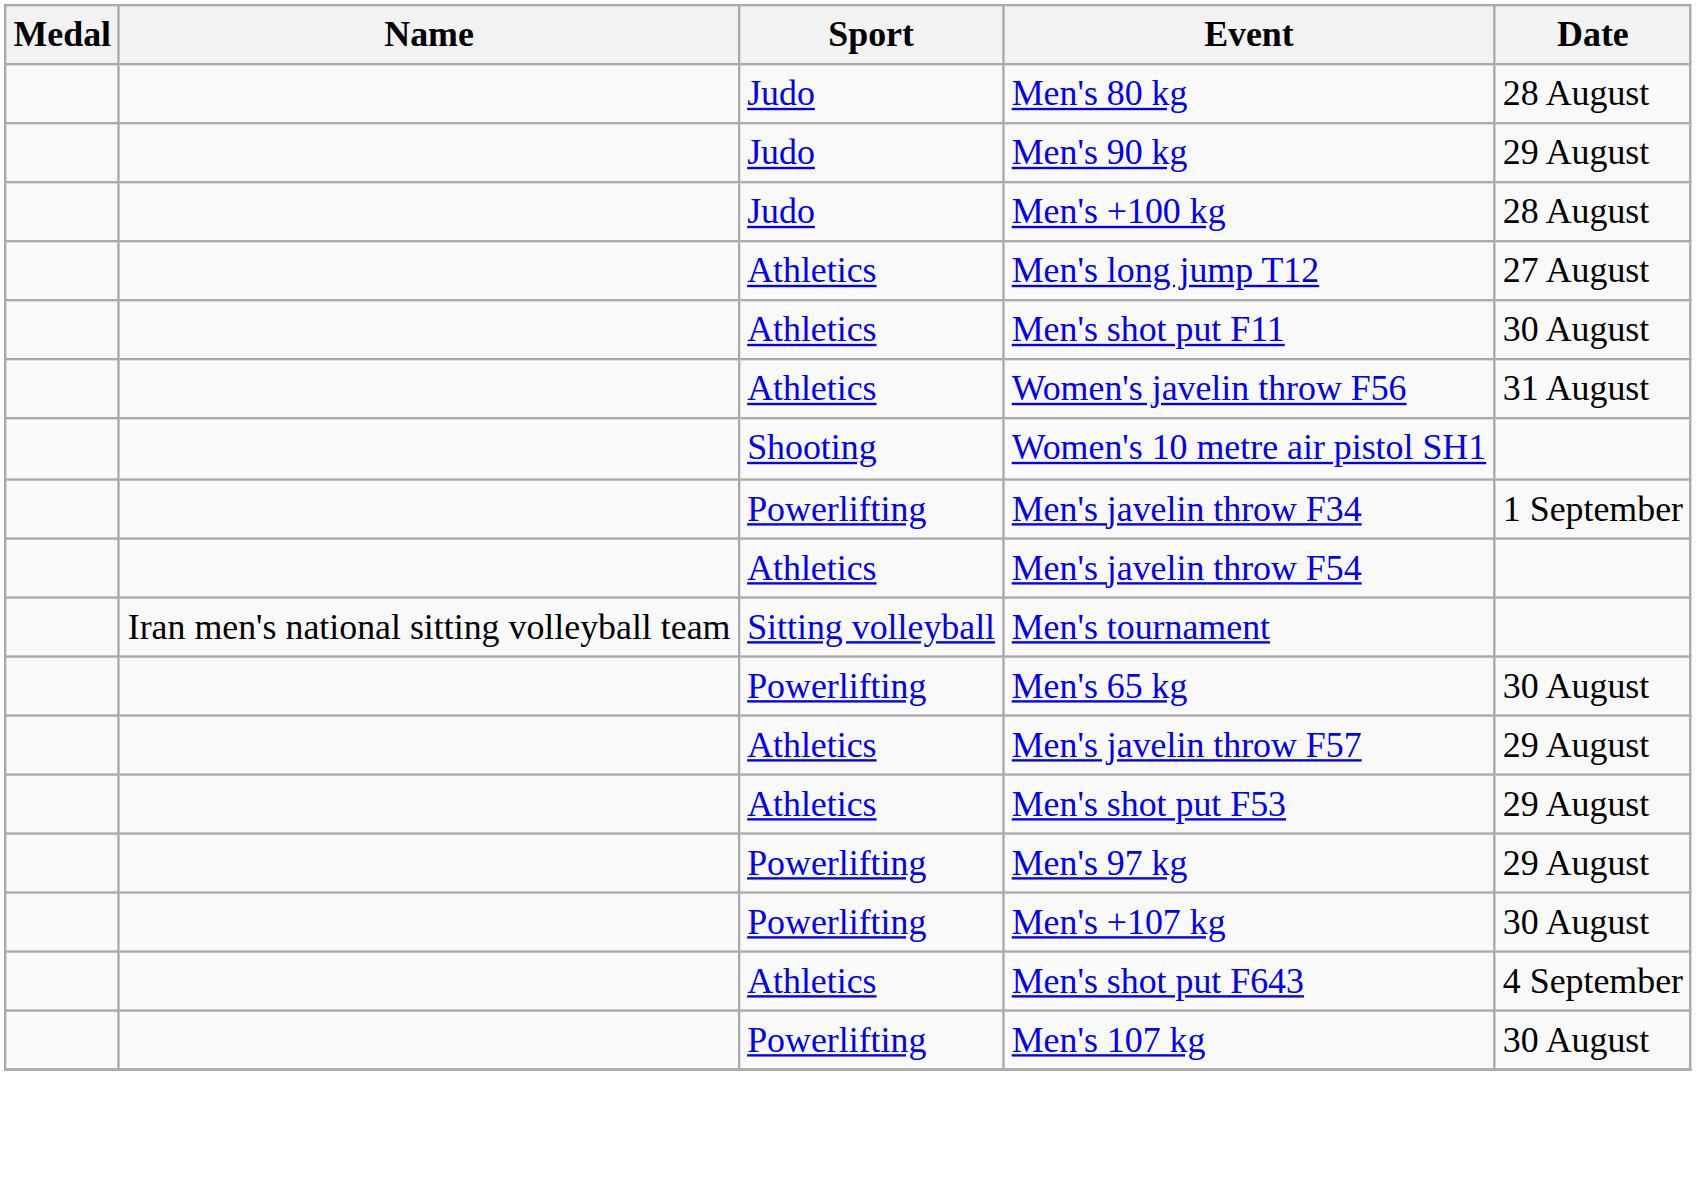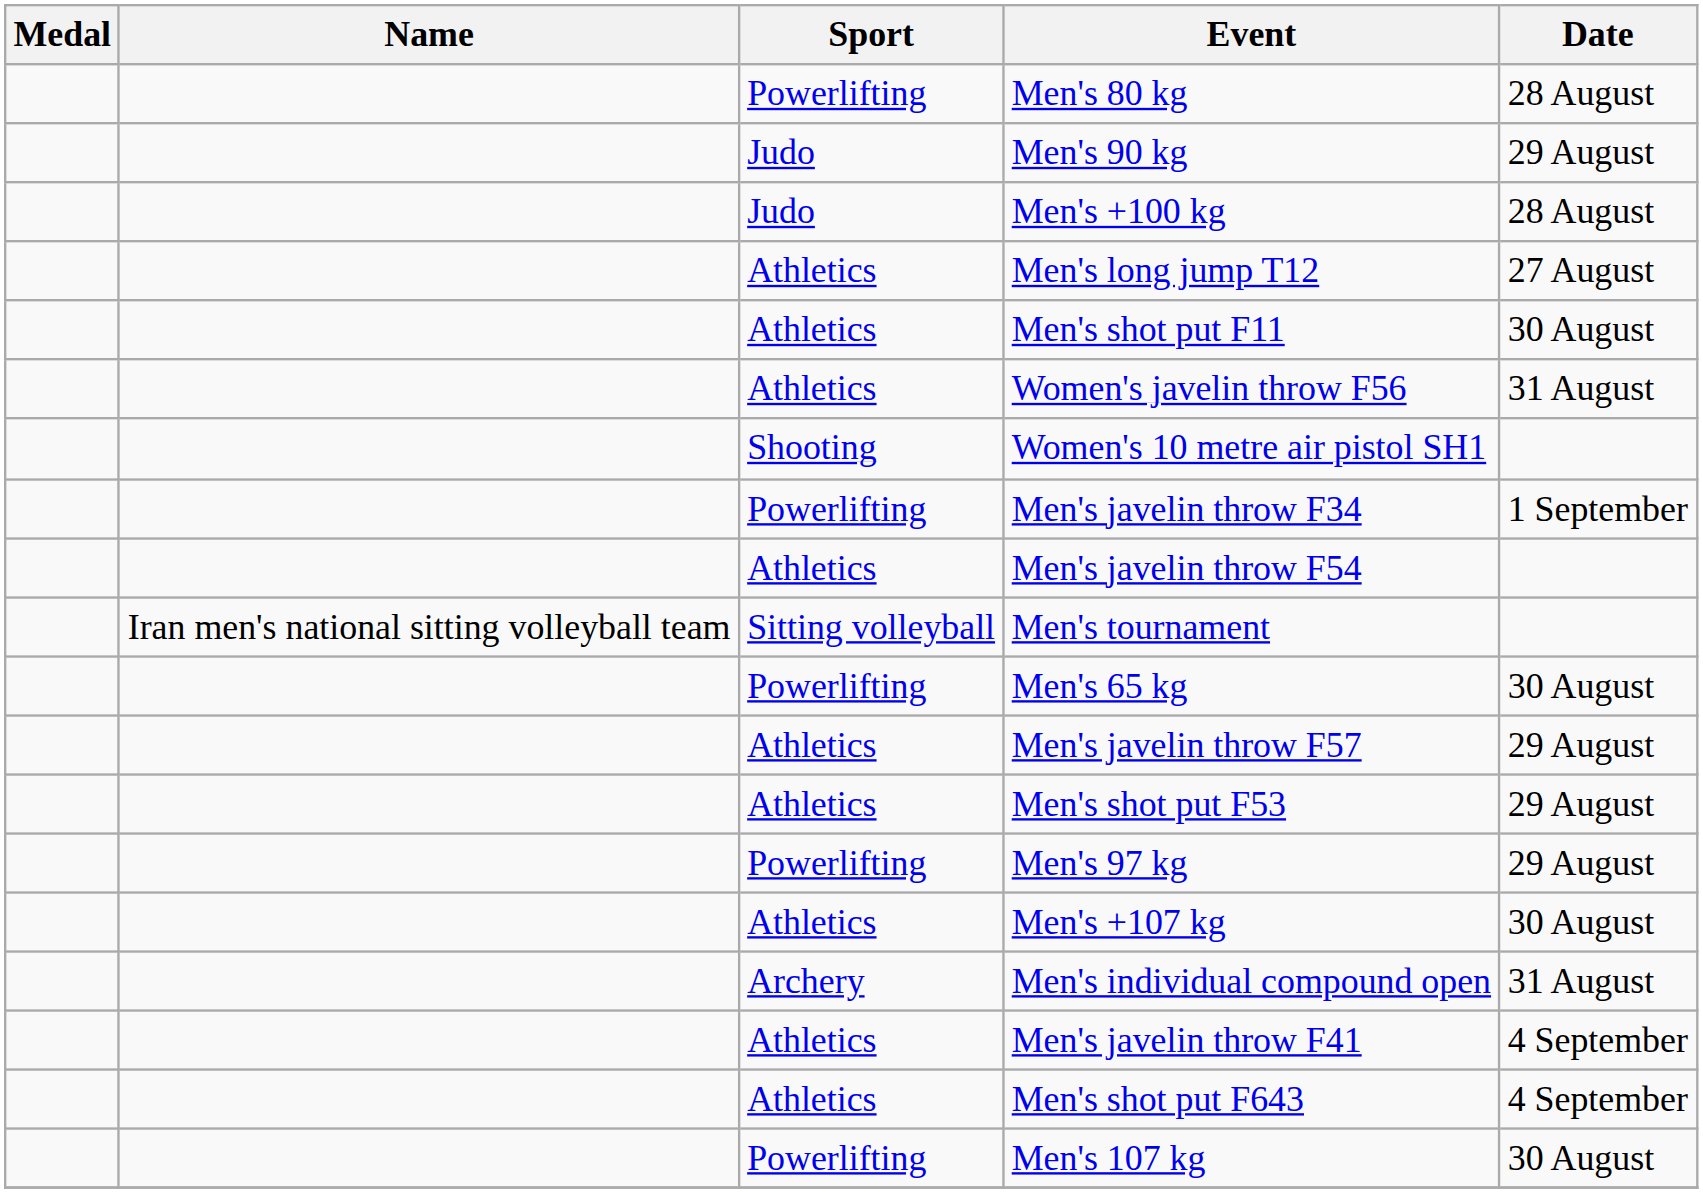 <table class="wikitable sortable" style="font-size:95%">
 <tr>
 <th>Medal</th>
 <th>Name</th>
 <th>Sport</th>
 <th>Event</th>
 <th>Date</th>
 </tr>
 <tr>
 <td></td>
 <td></td>
-<td><a href='#'>Judo</a></td>
+<td><a href='#'>Powerlifting</a></td>
 <td><a href='#'>Men's 80 kg</a></td>
 <td>28 August</td>
 </tr>
 <tr>
 <td></td>
 <td></td>
 <td><a href='#'>Judo</a></td>
 <td><a href='#'>Men's 90 kg</a></td>
 <td>29 August</td>
 </tr>
 <tr>
 <td></td>
 <td></td>
 <td><a href='#'>Judo</a></td>
 <td><a href='#'>Men's +100 kg</a></td>
 <td>28 August</td>
 </tr>
 <tr>
 <td></td>
 <td></td>
 <td><a href='#'>Athletics</a></td>
 <td><a href='#'>Men's long jump T12</a></td>
 <td>27 August</td>
 </tr>
 <tr>
 <td></td>
 <td></td>
 <td><a href='#'>Athletics</a></td>
 <td><a href='#'>Men's shot put F11</a></td>
 <td>30 August</td>
 </tr>
 <tr>
 <td></td>
 <td></td>
 <td><a href='#'>Athletics</a></td>
 <td><a href='#'>Women's javelin throw F56</a></td>
 <td>31 August</td>
 </tr>
 <tr>
 <td></td>
 <td></td>
 <td><a href='#'>Shooting</a></td>
 <td><a href='#'>Women's 10 metre air pistol SH1</a></td>
 <td></td>
 </tr>
 <tr>
 <td></td>
 <td></td>
 <td><a href='#'>Powerlifting</a></td>
 <td><a href='#'>Men's javelin throw F34</a></td>
 <td>1 September</td>
 </tr>
 <tr>
 <td></td>
 <td></td>
 <td><a href='#'>Athletics</a></td>
 <td><a href='#'>Men's javelin throw F54</a></td>
 <td></td>
 </tr>
 <tr>
 <td></td>
 <td>Iran men's national sitting volleyball team<br></td>
 <td><a href='#'>Sitting volleyball</a></td>
 <td><a href='#'>Men's tournament</a></td>
 <td></td>
 </tr>
 <tr>
 <td></td>
 <td></td>
 <td><a href='#'>Powerlifting</a></td>
 <td><a href='#'>Men's 65 kg</a></td>
 <td>30 August</td>
 </tr>
 <tr>
 <td></td>
 <td></td>
 <td><a href='#'>Athletics</a></td>
 <td><a href='#'>Men's javelin throw F57</a></td>
 <td>29 August</td>
 </tr>
 <tr>
 <td></td>
 <td></td>
 <td><a href='#'>Athletics</a></td>
 <td><a href='#'>Men's shot put F53</a></td>
 <td>29 August</td>
 </tr>
 <tr>
 <td></td>
 <td></td>
 <td><a href='#'>Powerlifting</a></td>
 <td><a href='#'>Men's 97 kg</a></td>
 <td>29 August</td>
 </tr>
 <tr>
 <td></td>
 <td></td>
-<td><a href='#'>Powerlifting</a></td>
+<td><a href='#'>Athletics</a></td>
 <td><a href='#'>Men's +107 kg</a></td>
 <td>30 August</td>
+</tr>
+<tr>
+<td></td>
+<td></td>
+<td><a href='#'>Archery</a></td>
+<td><a href='#'>Men's individual compound open</a></td>
+<td>31 August</td>
+</tr>
+<tr>
+<td></td>
+<td></td>
+<td><a href='#'>Athletics</a></td>
+<td><a href='#'>Men's javelin throw F41</a></td>
+<td>4 September</td>
 </tr>
 <tr>
 <td></td>
 <td></td>
 <td><a href='#'>Athletics</a></td>
 <td><a href='#'>Men's shot put F643</a></td>
 <td>4 September</td>
 </tr>
 <tr>
 <td></td>
 <td></td>
 <td><a href='#'>Powerlifting</a></td>
 <td><a href='#'>Men's 107 kg</a></td>
 <td>30 August</td>
 </tr>
 <tr>
 </tr>
 </table>
